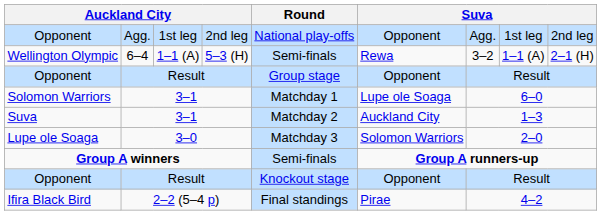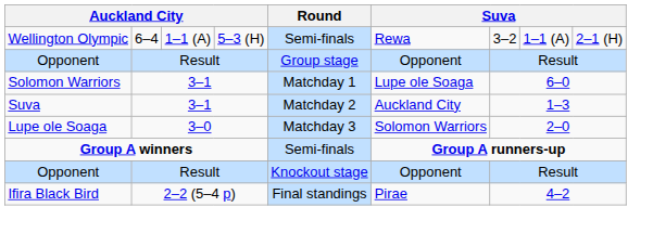 <table class="wikitable" style="text-align:center">
 <tr>
 <th colspan="4"> <a href='#'>Auckland City</a></th>
 <th>Round</th>
 <th colspan="4"> <a href='#'>Suva</a></th>
-</tr>
-<tr style="background:#C1E0FF">
-<td>Opponent</td>
-<td>Agg.</td>
-<td>1st leg</td>
-<td>2nd leg</td>
-<td><a href='#'>National play-offs</a></td>
-<td>Opponent</td>
-<td>Agg.</td>
-<td>1st leg</td>
-<td>2nd leg</td>
 </tr>
 <tr>
 <td style="text-align:left"> <a href='#'>Wellington Olympic</a></td>
 <td>6–4</td>
 <td><a href='#'>1–1</a> (A)</td>
 <td><a href='#'>5–3</a> (H)</td>
 <td style="background:#C1E0FF">Semi-finals</td>
 <td style="text-align:left"> <a href='#'>Rewa</a></td>
 <td>3–2</td>
 <td><a href='#'>1–1</a> (A)</td>
 <td><a href='#'>2–1</a> (H)</td>
 </tr>
 <tr style="background:#C1E0FF">
 <td>Opponent</td>
 <td colspan="3">Result</td>
 <td><a href='#'>Group stage</a></td>
 <td>Opponent</td>
 <td colspan="3">Result</td>
 </tr>
 <tr>
 <td style="text-align:left"> <a href='#'>Solomon Warriors</a></td>
 <td colspan="3"><a href='#'>3–1</a></td>
 <td style="background:#C1E0FF">Matchday 1</td>
 <td style="text-align:left"> <a href='#'>Lupe ole Soaga</a></td>
 <td colspan="3"><a href='#'>6–0</a></td>
 </tr>
 <tr>
 <td style="text-align:left"> <a href='#'>Suva</a></td>
 <td colspan="3"><a href='#'>3–1</a></td>
 <td style="background:#C1E0FF">Matchday 2</td>
 <td style="text-align:left"> <a href='#'>Auckland City</a></td>
 <td colspan="3"><a href='#'>1–3</a></td>
 </tr>
 <tr>
 <td style="text-align:left"> <a href='#'>Lupe ole Soaga</a></td>
 <td colspan="3"><a href='#'>3–0</a></td>
 <td style="background:#C1E0FF">Matchday 3</td>
 <td style="text-align:left"> <a href='#'>Solomon Warriors</a></td>
 <td colspan="3"><a href='#'>2–0</a></td>
 </tr>
 <tr>
 <td colspan="4" style="vertical-align:top"><strong><a href='#'>Group A</a> winners</strong><br><div></div></td>
 <td style="background:#C1E0FF">Semi-finals</td>
 <td colspan="4" style="vertical-align:top"><strong><a href='#'>Group A</a> runners-up</strong><br><div></div></td>
 </tr>
 <tr style="background:#C1E0FF">
 <td>Opponent</td>
 <td colspan="3">Result</td>
 <td><a href='#'>Knockout stage</a></td>
 <td>Opponent</td>
 <td colspan="3">Result</td>
 </tr>
 <tr>
 <td style="text-align:left"> <a href='#'>Ifira Black Bird</a></td>
 <td colspan="3"><a href='#'>2–2</a> (5–4 <a href='#'>p</a>)</td>
 <td style="background:#C1E0FF">Final standings</td>
 <td style="text-align:left"> <a href='#'>Pirae</a></td>
 <td colspan="3"><a href='#'>4–2</a> </td>
 </tr>
 </table>
